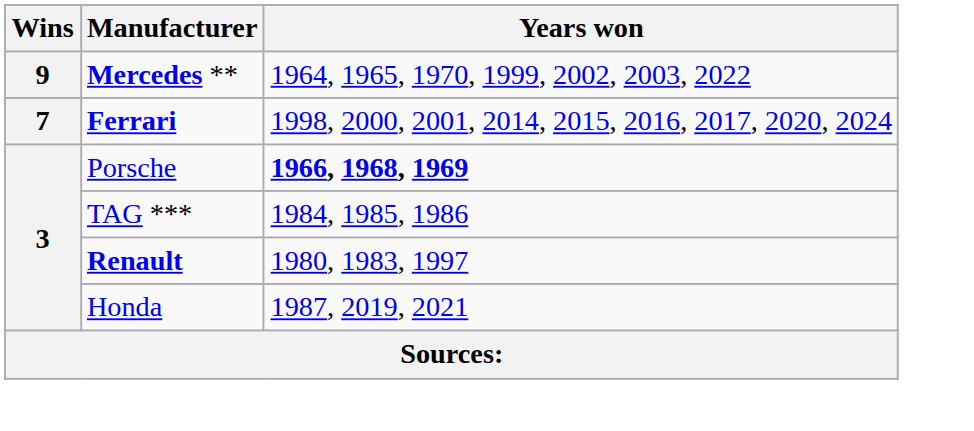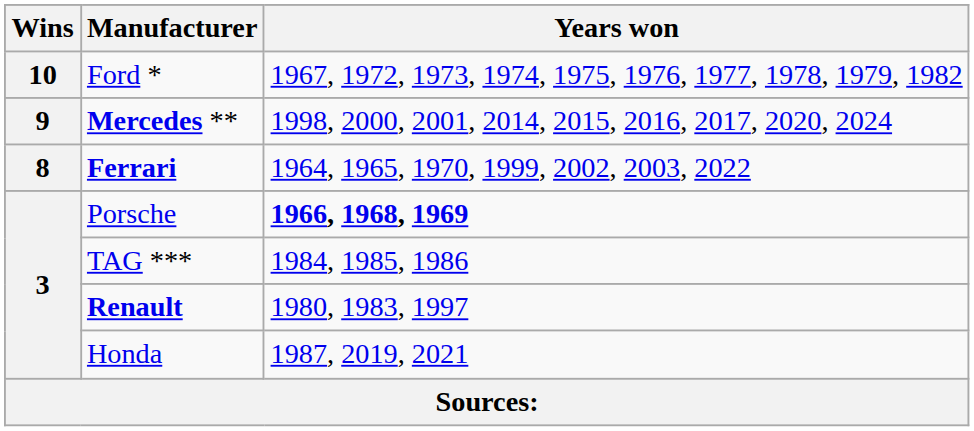 <table class="wikitable" style="font-size: 95%;">
 <tr>
 <th>Wins</th>
 <th>Manufacturer</th>
 <th>Years won</th>
 </tr>
 <tr>
+<th>10</th>
+<td> <a href='#'>Ford</a> *</td>
+<td><span><a href='#'>1967</a></span>, <a href='#'>1972</a>, <a href='#'>1973</a>, <a href='#'>1974</a>, <a href='#'>1975</a>, <a href='#'>1976</a>, <a href='#'>1977</a>, <a href='#'>1978</a>, <a href='#'>1979</a>, <a href='#'>1982</a></td>
+</tr>
+<tr>
 <th>9</th>
 <td> <strong><a href='#'>Mercedes</a></strong> **</td>
-<td><a href='#'>1964</a>, <span><a href='#'>1965</a></span>, <a href='#'>1970</a>, <a href='#'>1999</a>, <a href='#'>2002</a>, <a href='#'>2003</a>, <a href='#'>2022</a></td>
+<td><a href='#'>1998</a>, <a href='#'>2000</a>, <a href='#'>2001</a>, <a href='#'>2014</a>, <a href='#'>2015</a>, <a href='#'>2016</a>, <a href='#'>2017</a>, <a href='#'>2020</a>, <a href='#'>2024</a></td>
 </tr>
 <tr>
-<th>7</th>
+<th>8</th>
 <td> <strong><a href='#'>Ferrari</a></strong></td>
-<td><a href='#'>1998</a>, <a href='#'>2000</a>, <a href='#'>2001</a>, <a href='#'>2014</a>, <a href='#'>2015</a>, <a href='#'>2016</a>, <a href='#'>2017</a>, <a href='#'>2020</a>, <a href='#'>2024</a></td>
+<td><a href='#'>1964</a>, <span><a href='#'>1965</a></span>, <a href='#'>1970</a>, <a href='#'>1999</a>, <a href='#'>2002</a>, <a href='#'>2003</a>, <a href='#'>2022</a></td>
 </tr>
 <tr>
 <th rowspan="4">3</th>
 <td> <a href='#'>Porsche</a></td>
 <td><strong><span><a href='#'>1966</a>, <a href='#'>1968</a>, <a href='#'>1969</a></span></strong></td>
 </tr>
 <tr>
 <td> <a href='#'>TAG</a> ***</td>
 <td><a href='#'>1984</a>, <a href='#'>1985</a>, <a href='#'>1986</a></td>
 </tr>
 <tr>
 <td> <strong><a href='#'>Renault</a></strong></td>
 <td><a href='#'>1980</a>, <a href='#'>1983</a>, <a href='#'>1997</a></td>
 </tr>
 <tr>
 <td> <a href='#'>Honda</a></td>
 <td><a href='#'>1987</a>, <a href='#'>2019</a>, <a href='#'>2021</a></td>
 </tr>
 <tr>
 <th colspan=3>Sources:</th>
 </tr>
 </table>
